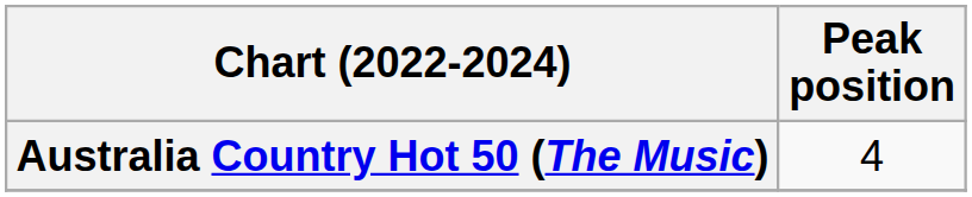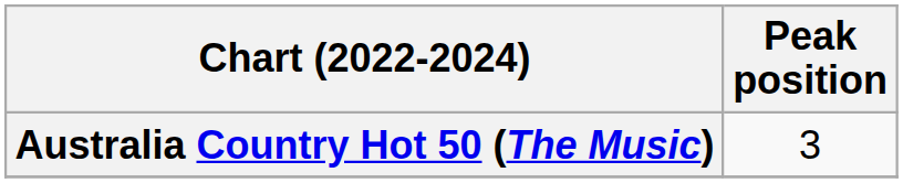 <table class="wikitable sortable plainrowheaders" style="text-align:center">
 <tr>
 <th scope="col">Chart (2022-2024)</th>
 <th scope="col">Peak<br>position</th>
 </tr>
 <tr>
 <th scope="row">Australia <a href='#'>Country Hot 50</a> (<em><a href='#'>The Music</a></em>)</th>
-<td>4</td>
+<td>3</td>
 </tr>
 <tr>
 </tr>
 <tr>
 </tr>
 <tr>
 </tr>
 <tr>
 </tr>
 <tr>
 </tr>
 <tr>
 </tr>
 </table>
